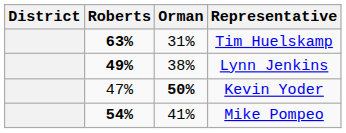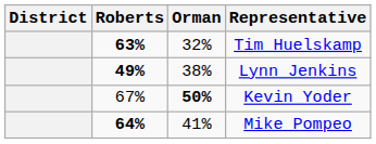 <table class="wikitable sortable">
 <tr>
 <th>District</th>
 <th>Roberts</th>
 <th>Orman</th>
 <th class="unsortable">Representative</th>
 </tr>
 <tr align=center>
 <th></th>
 <td><strong>63%</strong></td>
-<td>31%</td>
+<td>32%</td>
 <td><a href='#'>Tim Huelskamp</a></td>
 </tr>
 <tr align=center>
 <th></th>
 <td><strong>49%</strong></td>
 <td>38%</td>
 <td><a href='#'>Lynn Jenkins</a></td>
 </tr>
 <tr align=center>
 <th></th>
-<td>47%</td>
+<td>67%</td>
 <td><strong>50%</strong></td>
 <td><a href='#'>Kevin Yoder</a></td>
 </tr>
 <tr align=center>
 <th></th>
-<td><strong>54%</strong></td>
+<td><strong>64%</strong></td>
 <td>41%</td>
 <td><a href='#'>Mike Pompeo</a></td>
 </tr>
 </table>
